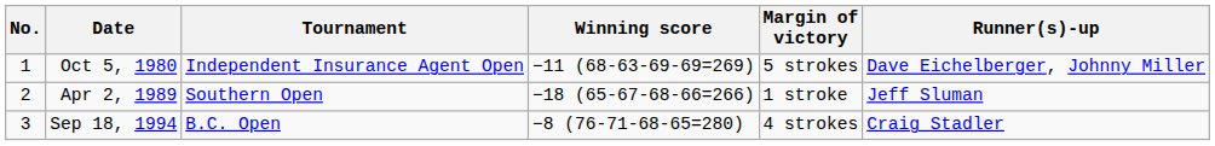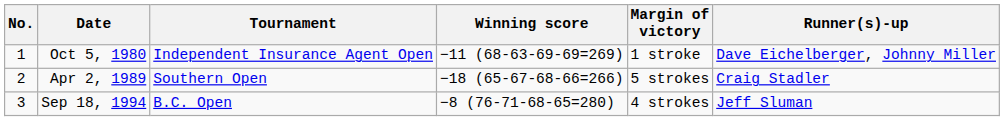 <table class="wikitable" style="font-size:95%;">
 <tr>
 <th>No.</th>
 <th>Date</th>
 <th>Tournament</th>
 <th>Winning score</th>
 <th>Margin of<br>victory</th>
 <th>Runner(s)-up</th>
 </tr>
 <tr>
 <td align=center>1</td>
 <td align=right>Oct 5, <a href='#'>1980</a></td>
 <td><a href='#'>Independent Insurance Agent Open</a></td>
 <td>−11 (68-63-69-69=269)</td>
-<td>5 strokes</td>
+<td>1 stroke</td>
 <td> <a href='#'>Dave Eichelberger</a>,  <a href='#'>Johnny Miller</a></td>
 </tr>
 <tr>
 <td align=center>2</td>
 <td align=right>Apr 2, <a href='#'>1989</a></td>
 <td><a href='#'>Southern Open</a></td>
 <td>−18 (65-67-68-66=266)</td>
-<td>1 stroke</td>
-<td> <a href='#'>Jeff Sluman</a></td>
+<td>5 strokes</td>
+<td> <a href='#'>Craig Stadler</a></td>
 </tr>
 <tr>
 <td align=center>3</td>
 <td align=right>Sep 18, <a href='#'>1994</a></td>
 <td><a href='#'>B.C. Open</a></td>
 <td>−8 (76-71-68-65=280)</td>
 <td>4 strokes</td>
-<td> <a href='#'>Craig Stadler</a></td>
+<td> <a href='#'>Jeff Sluman</a></td>
 </tr>
 </table>
